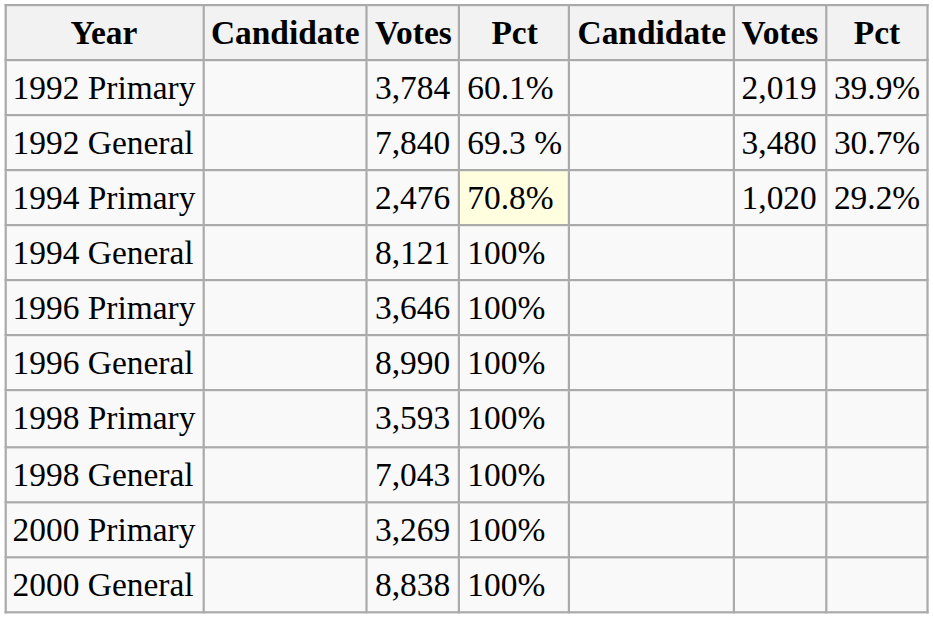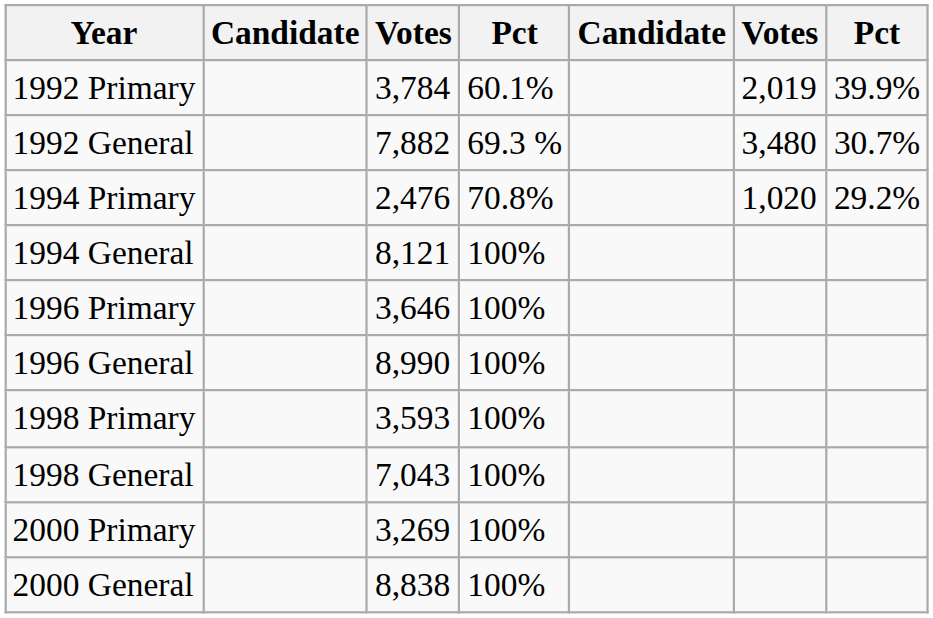 <table class="wikitable" style="margin:0.5em ; font-size:95%">
 <tr>
 <th>Year</th>
 <th>Candidate</th>
 <th>Votes</th>
 <th>Pct</th>
 <th>Candidate</th>
 <th>Votes</th>
 <th>Pct</th>
 </tr>
 <tr>
 <td>1992 Primary</td>
 <td></td>
 <td>3,784</td>
 <td>60.1%</td>
 <td></td>
 <td>2,019</td>
 <td>39.9%</td>
 </tr>
 <tr>
 <td>1992 General</td>
 <td></td>
-<td>7,840</td>
+<td>7,882</td>
 <td>69.3 %</td>
 <td></td>
 <td>3,480</td>
 <td>30.7%</td>
 </tr>
 <tr>
 <td>1994 Primary</td>
 <td></td>
 <td>2,476</td>
-<td style="background: lightyellow;">70.8%</td>
+<td>70.8%</td>
 <td></td>
 <td>1,020</td>
 <td>29.2%</td>
 </tr>
 <tr>
 <td>1994 General</td>
 <td></td>
 <td>8,121</td>
 <td>100%</td>
 <td></td>
 <td></td>
 <td></td>
 </tr>
 <tr>
 <td>1996 Primary</td>
 <td></td>
 <td>3,646</td>
 <td>100%</td>
 <td></td>
 <td></td>
 <td></td>
 </tr>
 <tr>
 <td>1996 General</td>
 <td></td>
 <td>8,990</td>
 <td>100%</td>
 <td></td>
 <td></td>
 <td></td>
 </tr>
 <tr>
 <td>1998 Primary</td>
 <td></td>
 <td>3,593</td>
 <td>100%</td>
 <td></td>
 <td></td>
 <td></td>
 </tr>
 <tr>
 <td>1998 General</td>
 <td></td>
 <td>7,043</td>
 <td>100%</td>
 <td></td>
 <td></td>
 <td></td>
 </tr>
 <tr>
 <td>2000 Primary</td>
 <td></td>
 <td>3,269</td>
 <td>100%</td>
 <td></td>
 <td></td>
 <td></td>
 </tr>
 <tr>
 <td>2000 General</td>
 <td></td>
 <td>8,838</td>
 <td>100%</td>
 <td></td>
 <td></td>
 <td></td>
 </tr>
 </table>
